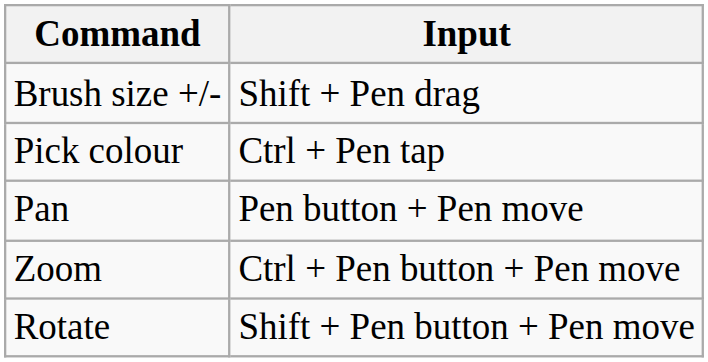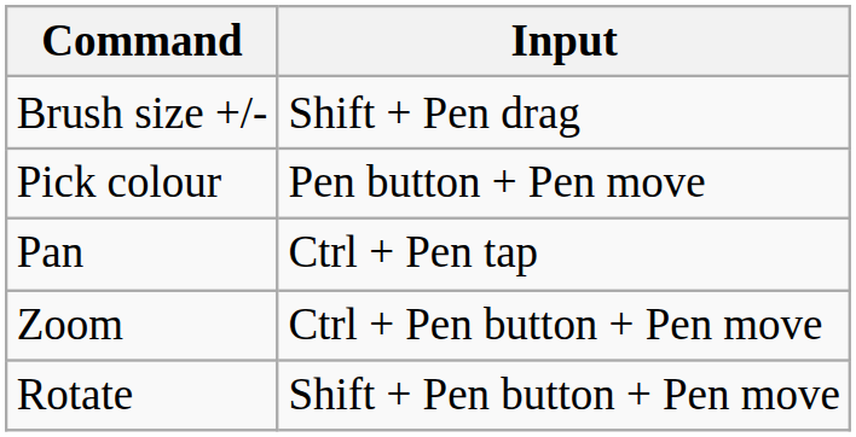 <table class="wikitable">
 <tr>
 <th>Command</th>
 <th>Input</th>
 </tr>
 <tr>
 <td>Brush size +/-</td>
 <td>Shift + Pen drag</td>
 </tr>
 <tr>
 <td>Pick colour</td>
-<td>Ctrl + Pen tap</td>
+<td>Pen button + Pen move</td>
 </tr>
 <tr>
 <td>Pan</td>
-<td>Pen button + Pen move</td>
+<td>Ctrl + Pen tap</td>
 </tr>
 <tr>
 <td>Zoom</td>
 <td>Ctrl + Pen button + Pen move</td>
 </tr>
 <tr>
 <td>Rotate</td>
 <td>Shift + Pen button + Pen move</td>
 </tr>
 </table>
